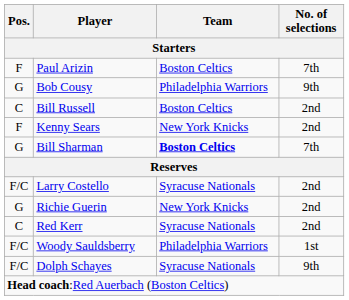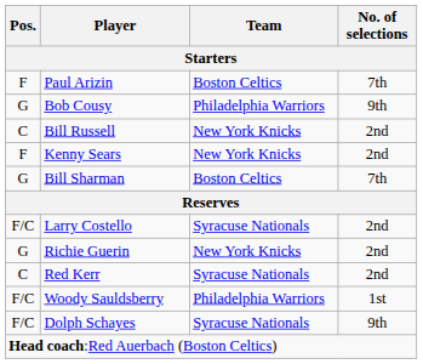 <table class="wikitable">
 <tr>
 <th scope="col" width="30px">Pos.</th>
 <th scope="col" width="150px">Player</th>
 <th scope="col" width="150px">Team</th>
 <th scope="col" width="75px">No. of selections</th>
 </tr>
 <tr>
 <th scope="col" colspan="4">Starters</th>
 </tr>
 <tr>
 <td style="text-align:center">F</td>
 <td><a href='#'>Paul Arizin</a></td>
 <td><a href='#'>Boston Celtics</a></td>
 <td style="text-align:center">7th</td>
 </tr>
 <tr>
 <td style="text-align:center">G</td>
 <td><a href='#'>Bob Cousy</a></td>
 <td><a href='#'>Philadelphia Warriors</a></td>
 <td style="text-align:center">9th</td>
 </tr>
 <tr>
 <td style="text-align:center">C</td>
 <td><a href='#'>Bill Russell</a></td>
-<td><a href='#'>Boston Celtics</a></td>
+<td><a href='#'>New York Knicks</a></td>
 <td style="text-align:center">2nd</td>
 </tr>
 <tr>
 <td style="text-align:center">F</td>
 <td><a href='#'>Kenny Sears</a></td>
 <td><a href='#'>New York Knicks</a></td>
 <td style="text-align:center">2nd</td>
 </tr>
 <tr>
 <td style="text-align:center">G</td>
 <td><a href='#'>Bill Sharman</a></td>
-<td><strong><a href='#'>Boston Celtics</a></strong></td>
+<td><a href='#'>Boston Celtics</a></td>
 <td style="text-align:center">7th</td>
 </tr>
 <tr>
 <th scope="col" colspan="4">Reserves</th>
 </tr>
 <tr>
 <td style="text-align:center">F/C</td>
 <td><a href='#'>Larry Costello</a></td>
 <td><a href='#'>Syracuse Nationals</a></td>
 <td style="text-align:center">2nd</td>
 </tr>
 <tr>
 <td style="text-align:center">G</td>
 <td><a href='#'>Richie Guerin</a></td>
 <td><a href='#'>New York Knicks</a></td>
 <td style="text-align:center">2nd</td>
 </tr>
 <tr>
 <td style="text-align:center">C</td>
 <td><a href='#'>Red Kerr</a></td>
 <td><a href='#'>Syracuse Nationals</a></td>
 <td style="text-align:center">2nd</td>
 </tr>
 <tr>
 <td style="text-align:center">F/C</td>
 <td><a href='#'>Woody Sauldsberry</a></td>
 <td><a href='#'>Philadelphia Warriors</a></td>
 <td style="text-align:center">1st</td>
 </tr>
 <tr>
 <td style="text-align:center">F/C</td>
 <td><a href='#'>Dolph Schayes</a></td>
 <td><a href='#'>Syracuse Nationals</a></td>
 <td style="text-align:center">9th</td>
 </tr>
 <tr>
 <td colspan="4"><strong>Head coach</strong>:<a href='#'>Red Auerbach</a> (<a href='#'>Boston Celtics</a>)</td>
 </tr>
 </table>
